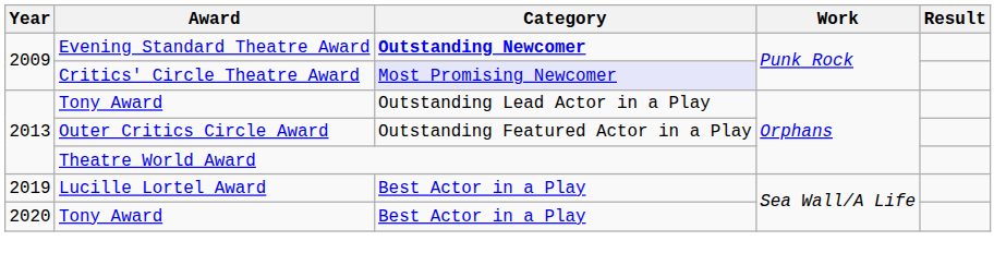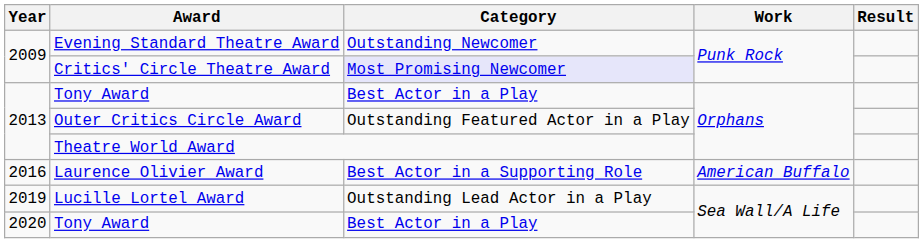 <table class="wikitable">
 <tr>
 <th>Year</th>
 <th>Award</th>
 <th>Category</th>
 <th>Work</th>
 <th>Result</th>
 </tr>
 <tr>
 <td rowspan="2">2009</td>
 <td><a href='#'>Evening Standard Theatre Award</a></td>
-<td><strong><a href='#'>Outstanding Newcomer</a></strong></td>
+<td><a href='#'>Outstanding Newcomer</a></td>
 <td rowspan="2"><em><a href='#'>Punk Rock</a></em></td>
 <td></td>
 </tr>
 <tr>
 <td><a href='#'>Critics' Circle Theatre Award</a></td>
 <td style="background: lavender;"><a href='#'>Most Promising Newcomer</a></td>
 <td></td>
 </tr>
 <tr>
 <td rowspan="3">2013</td>
 <td><a href='#'>Tony Award</a></td>
-<td>Outstanding Lead Actor in a Play</td>
+<td><a href='#'>Best Actor in a Play</a></td>
 <td rowspan="3"><em><a href='#'>Orphans</a></em></td>
 <td></td>
 </tr>
 <tr>
 <td><a href='#'>Outer Critics Circle Award</a></td>
 <td>Outstanding Featured Actor in a Play</td>
 <td></td>
 </tr>
 <tr>
 <td colspan="2"><a href='#'>Theatre World Award</a></td>
 <td></td>
 </tr>
 <tr>
+<td>2016</td>
+<td><a href='#'>Laurence Olivier Award</a></td>
+<td><a href='#'>Best Actor in a Supporting Role</a></td>
+<td><em><a href='#'>American Buffalo</a></em></td>
+<td></td>
+</tr>
+<tr>
 <td>2019</td>
 <td><a href='#'>Lucille Lortel Award</a></td>
-<td><a href='#'>Best Actor in a Play</a></td>
+<td>Outstanding Lead Actor in a Play</td>
 <td rowspan="2"><em>Sea Wall/A Life</em></td>
 <td></td>
 </tr>
 <tr>
 <td>2020</td>
 <td><a href='#'>Tony Award</a></td>
 <td><a href='#'>Best Actor in a Play</a></td>
 <td></td>
 </tr>
 </table>
